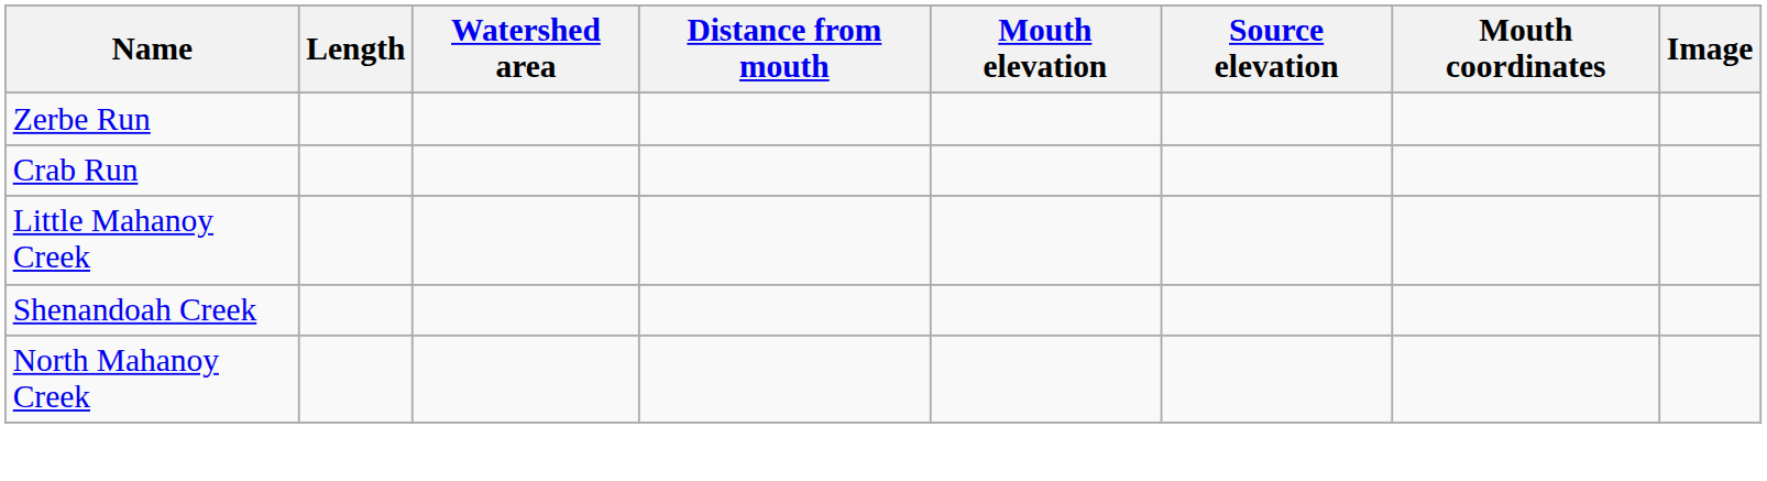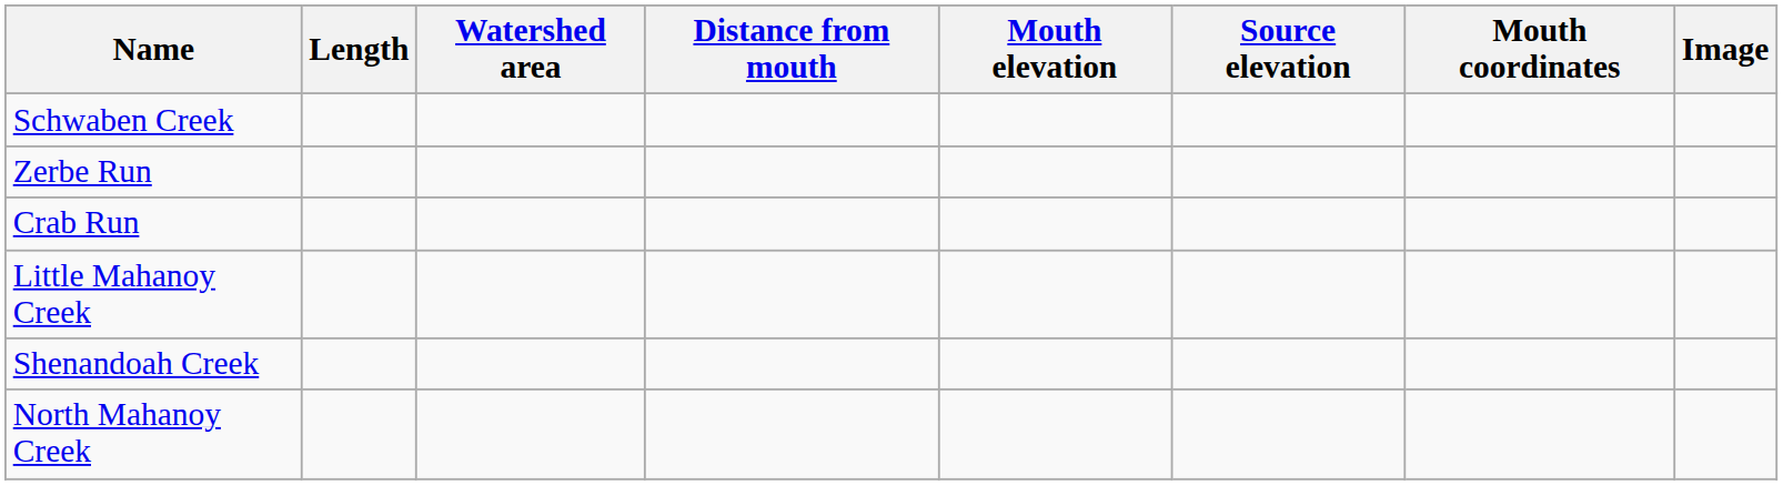 <table class="wikitable sortable">
 <tr>
 <th>Name</th>
 <th>Length</th>
 <th><a href='#'>Watershed</a> area</th>
 <th><a href='#'>Distance from mouth</a></th>
 <th><a href='#'>Mouth</a> elevation</th>
 <th><a href='#'>Source</a> elevation</th>
 <th>Mouth coordinates</th>
 <th class="unsortable">Image</th>
+</tr>
+<tr>
+<td><a href='#'>Schwaben Creek</a></td>
+<td></td>
+<td></td>
+<td></td>
+<td></td>
+<td></td>
+<td></td>
+<td></td>
 </tr>
 <tr>
 <td><a href='#'>Zerbe Run</a></td>
 <td></td>
 <td></td>
 <td></td>
 <td></td>
 <td></td>
 <td></td>
 <td></td>
 </tr>
 <tr>
 <td><a href='#'>Crab Run</a></td>
 <td></td>
 <td></td>
 <td></td>
 <td></td>
 <td></td>
 <td></td>
 <td></td>
 </tr>
 <tr>
 <td><a href='#'>Little Mahanoy Creek</a></td>
 <td></td>
 <td></td>
 <td></td>
 <td></td>
 <td></td>
 <td></td>
 <td></td>
 </tr>
 <tr>
 <td><a href='#'>Shenandoah Creek</a></td>
 <td></td>
 <td></td>
 <td></td>
 <td></td>
 <td></td>
 <td></td>
 <td></td>
 </tr>
 <tr>
 <td><a href='#'>North Mahanoy Creek</a></td>
 <td></td>
 <td></td>
 <td></td>
 <td></td>
 <td></td>
 <td></td>
 <td></td>
 </tr>
 </table>
